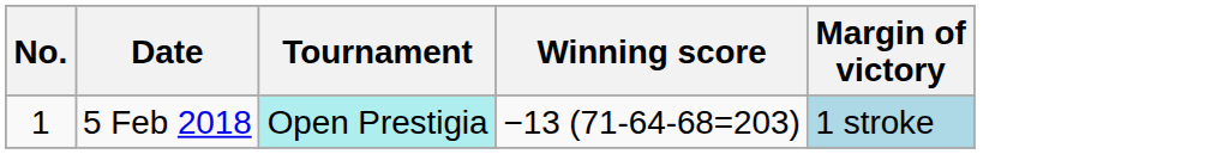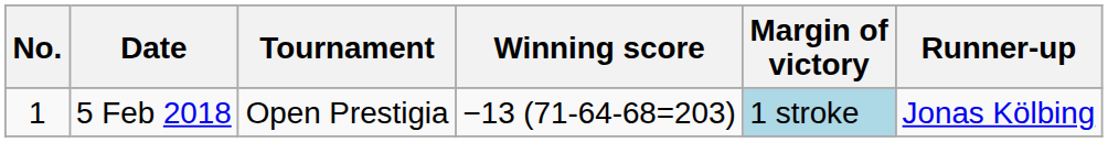 <table class="wikitable" style="font-size:95%;">
 <tr>
 <th>No.</th>
 <th>Date</th>
 <th>Tournament</th>
 <th>Winning score</th>
 <th>Margin of<br>victory</th>
+<th>Runner-up</th>
 </tr>
 <tr>
 <td align=center>1</td>
 <td align=right>5 Feb <a href='#'>2018</a></td>
-<td style="background: paleturquoise;">Open Prestigia</td>
+<td>Open Prestigia</td>
 <td>−13 (71-64-68=203)</td>
 <td style="background: lightblue;">1 stroke</td>
+<td> <a href='#'>Jonas Kölbing</a></td>
 </tr>
 </table>
